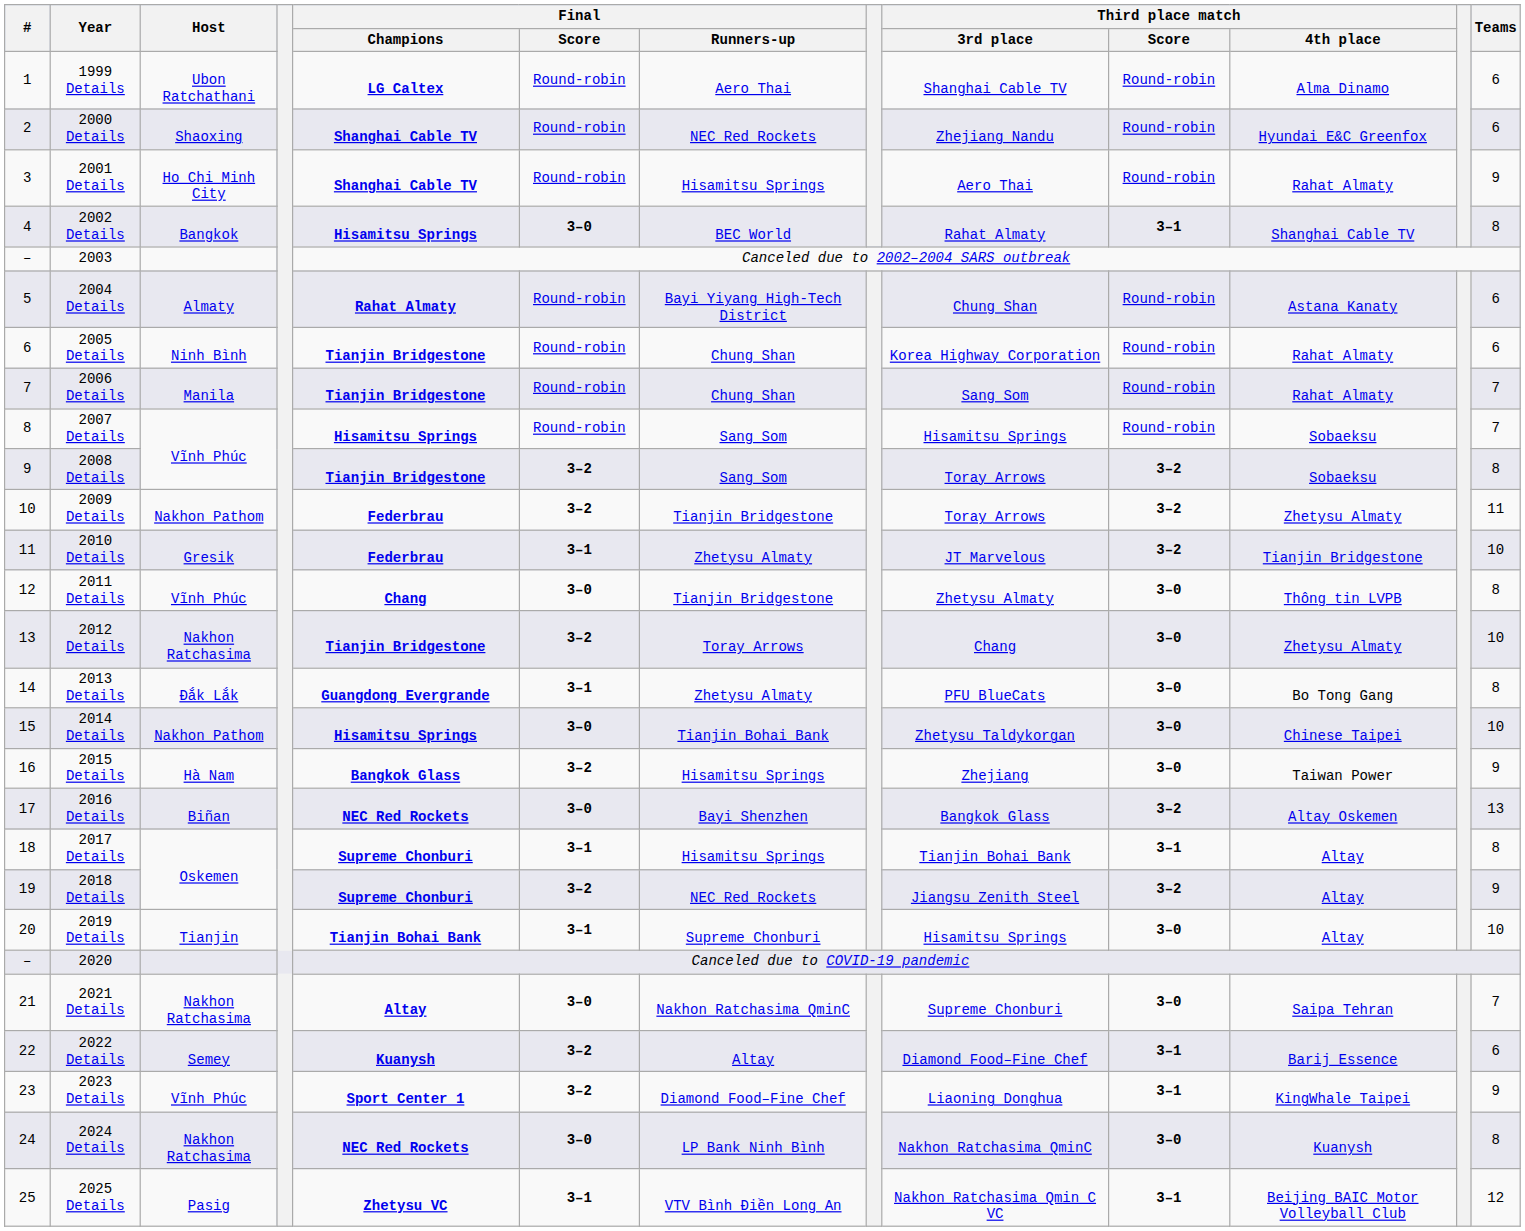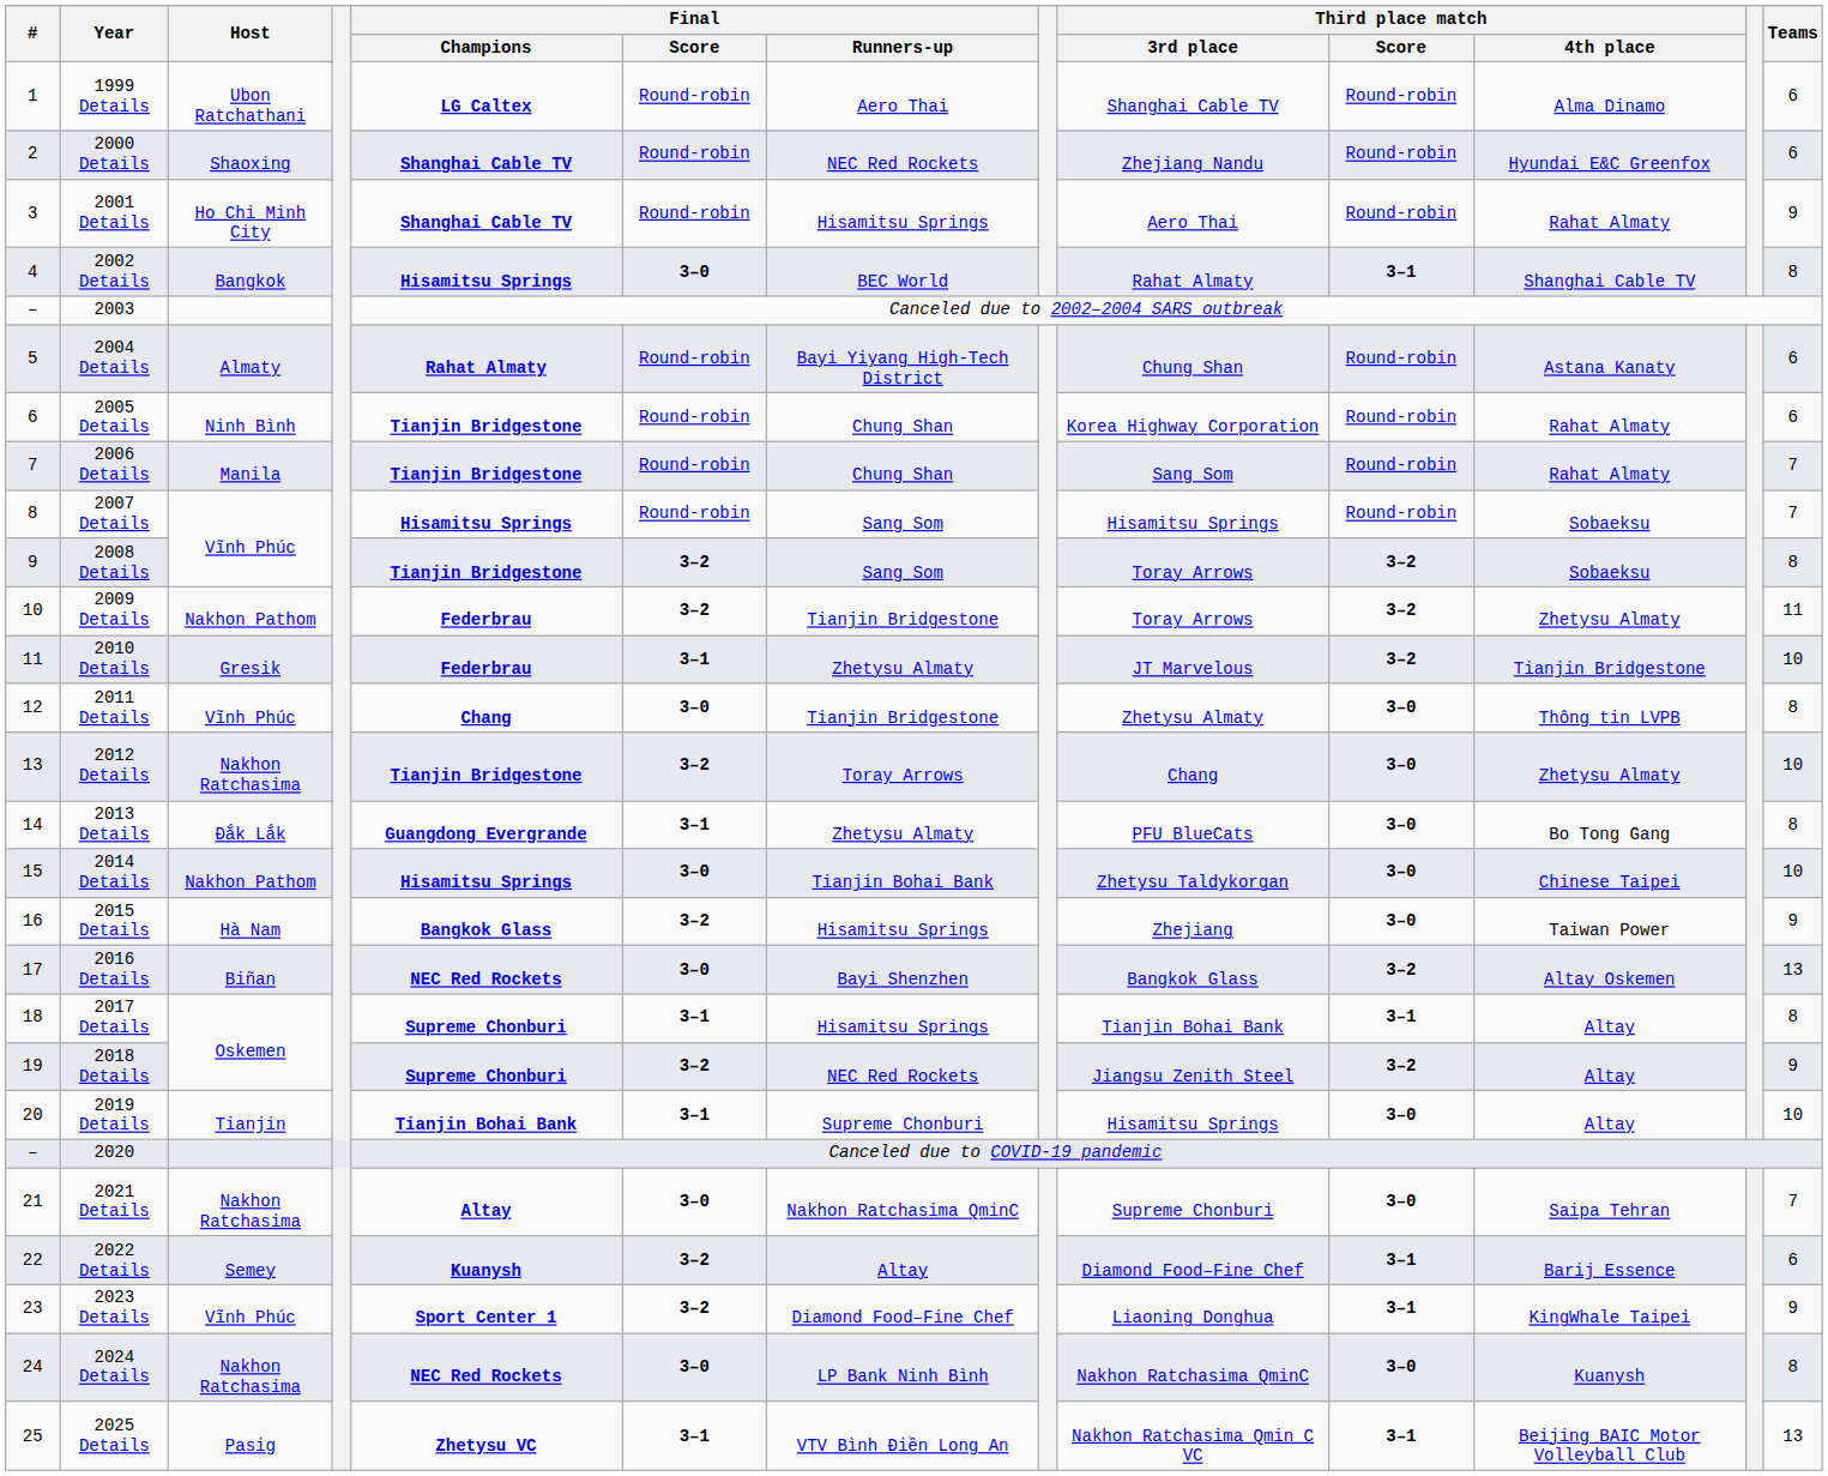 <table class="wikitable" style="font-size:90%; width: 100%; text-align: center;">
 <tr bgcolor=#c1d8ff>
 <th rowspan=2 width=3%>#</th>
 <th rowspan=2 width=6%>Year</th>
 <th rowspan=2 width=9%>Host</th>
 <th width=1% rowspan=29 bgcolor=ffffff></th>
 <th colspan=3>Final</th>
 <th width=1% rowspan=6 bgcolor=ffffff></th>
 <th colspan=3>Third place match</th>
 <th width=1% rowspan=6 bgcolor=#ffffff></th>
 <th rowspan=2 width=3%>Teams</th>
 </tr>
 <tr bgcolor=#efefef>
 <th width=15%>Champions</th>
 <th width=8%>Score</th>
 <th width=15%>Runners-up</th>
 <th width=15%>3rd place</th>
 <th width=8%>Score</th>
 <th width=15%>4th place</th>
 </tr>
 <tr>
 <td>1</td>
 <td>1999<br><a href='#'>Details</a></td>
 <td><br><a href='#'>Ubon Ratchathani</a></td>
 <td><br><strong><a href='#'>LG Caltex</a></strong></td>
 <td><a href='#'>Round-robin</a></td>
 <td><br><a href='#'>Aero Thai</a></td>
 <td><br><a href='#'>Shanghai Cable TV</a></td>
 <td><a href='#'>Round-robin</a></td>
 <td><br><a href='#'>Alma Dinamo</a></td>
 <td>6</td>
 </tr>
 <tr bgcolor=#E8E8F0>
 <td>2</td>
 <td>2000<br><a href='#'>Details</a></td>
 <td><br><a href='#'>Shaoxing</a></td>
 <td><br><strong><a href='#'>Shanghai Cable TV</a></strong></td>
 <td><a href='#'>Round-robin</a></td>
 <td><br><a href='#'>NEC Red Rockets</a></td>
 <td><br><a href='#'>Zhejiang Nandu</a></td>
 <td><a href='#'>Round-robin</a></td>
 <td><br><a href='#'>Hyundai E&C Greenfox</a></td>
 <td>6</td>
 </tr>
 <tr>
 <td>3</td>
 <td>2001<br><a href='#'>Details</a></td>
 <td><br><a href='#'>Ho Chi Minh City</a></td>
 <td><br><strong><a href='#'>Shanghai Cable TV</a></strong></td>
 <td><a href='#'>Round-robin</a></td>
 <td><br><a href='#'>Hisamitsu Springs</a></td>
 <td><br><a href='#'>Aero Thai</a></td>
 <td><a href='#'>Round-robin</a></td>
 <td><br><a href='#'>Rahat Almaty</a></td>
 <td>9</td>
 </tr>
 <tr bgcolor=#E8E8F0>
 <td>4</td>
 <td>2002<br><a href='#'>Details</a></td>
 <td><br><a href='#'>Bangkok</a></td>
 <td><br><strong><a href='#'>Hisamitsu Springs</a></strong></td>
 <td><strong>3–0</strong></td>
 <td><br><a href='#'>BEC World</a></td>
 <td><br><a href='#'>Rahat Almaty</a></td>
 <td><strong>3–1</strong></td>
 <td><br><a href='#'>Shanghai Cable TV</a></td>
 <td>8</td>
 </tr>
 <tr>
 <td>–</td>
 <td>2003</td>
 <td></td>
 <td colspan=9 style="text-align:center"><em>Canceled due to <a href='#'>2002–2004 SARS outbreak</a></em></td>
 </tr>
 <tr bgcolor=#E8E8F0>
 <td>5</td>
 <td>2004<br><a href='#'>Details</a></td>
 <td><br><a href='#'>Almaty</a></td>
 <td><br><strong><a href='#'>Rahat Almaty</a></strong></td>
 <td><a href='#'>Round-robin</a></td>
 <td><br><a href='#'>Bayi Yiyang High-Tech District</a></td>
 <th width=1% rowspan=16 bgcolor=ffffff></th>
 <td><br><a href='#'>Chung Shan</a></td>
 <td><a href='#'>Round-robin</a></td>
 <td><br><a href='#'>Astana Kanaty</a></td>
 <th width=1% rowspan=16 bgcolor=ffffff></th>
 <td>6</td>
 </tr>
 <tr>
 <td>6</td>
 <td>2005<br><a href='#'>Details</a></td>
 <td><br><a href='#'>Ninh Bình</a></td>
 <td><br><strong><a href='#'>Tianjin Bridgestone</a></strong></td>
 <td><a href='#'>Round-robin</a></td>
 <td><br><a href='#'>Chung Shan</a></td>
 <td><br><a href='#'>Korea Highway Corporation</a></td>
 <td><a href='#'>Round-robin</a></td>
 <td><br><a href='#'>Rahat Almaty</a></td>
 <td>6</td>
 </tr>
 <tr bgcolor=#E8E8F0>
 <td>7</td>
 <td>2006<br><a href='#'>Details</a></td>
 <td><br><a href='#'>Manila</a></td>
 <td><br><strong><a href='#'>Tianjin Bridgestone</a></strong></td>
 <td><a href='#'>Round-robin</a></td>
 <td><br><a href='#'>Chung Shan</a></td>
 <td><br><a href='#'>Sang Som</a></td>
 <td><a href='#'>Round-robin</a></td>
 <td><br><a href='#'>Rahat Almaty</a></td>
 <td>7</td>
 </tr>
 <tr>
 <td>8</td>
 <td>2007<br><a href='#'>Details</a></td>
 <td rowspan=2><br><a href='#'>Vĩnh Phúc</a></td>
 <td><br><strong><a href='#'>Hisamitsu Springs</a></strong></td>
 <td><a href='#'>Round-robin</a></td>
 <td><br><a href='#'>Sang Som</a></td>
 <td><br><a href='#'>Hisamitsu Springs</a></td>
 <td><a href='#'>Round-robin</a></td>
 <td><br><a href='#'>Sobaeksu</a></td>
 <td>7</td>
 </tr>
 <tr bgcolor=#E8E8F0>
 <td>9</td>
 <td>2008<br><a href='#'>Details</a></td>
 <td><br><strong><a href='#'>Tianjin Bridgestone</a></strong></td>
 <td><strong>3–2</strong></td>
 <td><br><a href='#'>Sang Som</a></td>
 <td><br><a href='#'>Toray Arrows</a></td>
 <td><strong>3–2</strong></td>
 <td><br><a href='#'>Sobaeksu</a></td>
 <td>8</td>
 </tr>
 <tr>
 <td>10</td>
 <td>2009<br><a href='#'>Details</a></td>
 <td><br><a href='#'>Nakhon Pathom</a></td>
 <td><br><strong><a href='#'>Federbrau</a></strong></td>
 <td><strong>3–2</strong></td>
 <td><br><a href='#'>Tianjin Bridgestone</a></td>
 <td><br><a href='#'>Toray Arrows</a></td>
 <td><strong>3–2</strong></td>
 <td><br><a href='#'>Zhetysu Almaty</a></td>
 <td>11</td>
 </tr>
 <tr bgcolor=#E8E8F0>
 <td>11</td>
 <td>2010<br><a href='#'>Details</a></td>
 <td><br><a href='#'>Gresik</a></td>
 <td><br><strong><a href='#'>Federbrau</a></strong></td>
 <td><strong>3–1</strong></td>
 <td><br><a href='#'>Zhetysu Almaty</a></td>
 <td><br><a href='#'>JT Marvelous</a></td>
 <td><strong>3–2</strong></td>
 <td><br><a href='#'>Tianjin Bridgestone</a></td>
 <td>10</td>
 </tr>
 <tr>
 <td>12</td>
 <td>2011<br><a href='#'>Details</a></td>
 <td><br><a href='#'>Vĩnh Phúc</a></td>
 <td><br><strong><a href='#'>Chang</a></strong></td>
 <td><strong>3–0</strong></td>
 <td><br><a href='#'>Tianjin Bridgestone</a></td>
 <td><br><a href='#'>Zhetysu Almaty</a></td>
 <td><strong>3–0</strong></td>
 <td><br><a href='#'>Thông tin LVPB</a></td>
 <td>8</td>
 </tr>
 <tr bgcolor=#E8E8F0>
 <td>13</td>
 <td>2012<br><a href='#'>Details</a></td>
 <td><br><a href='#'>Nakhon Ratchasima</a></td>
 <td><br><strong><a href='#'>Tianjin Bridgestone</a></strong></td>
 <td><strong>3–2</strong></td>
 <td><br><a href='#'>Toray Arrows</a></td>
 <td><br><a href='#'>Chang</a></td>
 <td><strong>3–0</strong></td>
 <td><br><a href='#'>Zhetysu Almaty</a></td>
 <td>10</td>
 </tr>
 <tr>
 <td>14</td>
 <td>2013<br><a href='#'>Details</a></td>
 <td><br><a href='#'>Đắk Lắk</a></td>
 <td><br><strong><a href='#'>Guangdong Evergrande</a></strong></td>
 <td><strong>3–1</strong></td>
 <td><br><a href='#'>Zhetysu Almaty</a></td>
 <td><br><a href='#'>PFU BlueCats</a></td>
 <td><strong>3–0</strong></td>
 <td><br>Bo Tong Gang</td>
 <td>8</td>
 </tr>
 <tr bgcolor=#E8E8F0>
 <td>15</td>
 <td>2014<br><a href='#'>Details</a></td>
 <td><br><a href='#'>Nakhon Pathom</a></td>
 <td><br><strong><a href='#'>Hisamitsu Springs</a></strong></td>
 <td><strong>3–0</strong></td>
 <td><br><a href='#'>Tianjin Bohai Bank</a></td>
 <td><br><a href='#'>Zhetysu Taldykorgan</a></td>
 <td><strong>3–0</strong></td>
 <td><br><a href='#'>Chinese Taipei</a></td>
 <td>10</td>
 </tr>
 <tr>
 <td>16</td>
 <td>2015<br><a href='#'>Details</a></td>
 <td><br><a href='#'>Hà Nam</a></td>
 <td><br><strong><a href='#'>Bangkok Glass</a></strong></td>
 <td><strong>3–2</strong></td>
 <td><br><a href='#'>Hisamitsu Springs</a></td>
 <td><br><a href='#'>Zhejiang</a></td>
 <td><strong>3–0</strong></td>
 <td><br>Taiwan Power</td>
 <td>9</td>
 </tr>
 <tr bgcolor=#E8E8F0>
 <td>17</td>
 <td>2016<br><a href='#'>Details</a></td>
 <td><br><a href='#'>Biñan</a></td>
 <td><br><strong><a href='#'>NEC Red Rockets</a></strong></td>
 <td><strong>3–0</strong></td>
 <td><br><a href='#'>Bayi Shenzhen</a></td>
 <td><br><a href='#'>Bangkok Glass</a></td>
 <td><strong>3–2</strong></td>
 <td><br><a href='#'>Altay Oskemen</a></td>
 <td>13</td>
 </tr>
 <tr>
 <td>18</td>
 <td>2017<br><a href='#'>Details</a></td>
 <td rowspan=2><br><a href='#'>Oskemen</a></td>
 <td><br><strong><a href='#'>Supreme Chonburi</a></strong></td>
 <td><strong>3–1</strong></td>
 <td><br><a href='#'>Hisamitsu Springs</a></td>
 <td><br><a href='#'>Tianjin Bohai Bank</a></td>
 <td><strong>3–1</strong></td>
 <td><br><a href='#'>Altay</a></td>
 <td>8</td>
 </tr>
 <tr bgcolor=#E8E8F0>
 <td>19</td>
 <td>2018<br><a href='#'>Details</a></td>
 <td><br><strong><a href='#'>Supreme Chonburi</a></strong></td>
 <td><strong>3–2</strong></td>
 <td><br><a href='#'>NEC Red Rockets</a></td>
 <td><br><a href='#'>Jiangsu Zenith Steel</a></td>
 <td><strong>3–2</strong></td>
 <td><br><a href='#'>Altay</a></td>
 <td>9</td>
 </tr>
 <tr>
 <td>20</td>
 <td>2019<br><a href='#'>Details</a></td>
 <td><br><a href='#'>Tianjin</a></td>
 <td><br><strong><a href='#'>Tianjin Bohai Bank</a></strong></td>
 <td><strong>3–1</strong></td>
 <td><br><a href='#'>Supreme Chonburi</a></td>
 <td><br><a href='#'>Hisamitsu Springs</a></td>
 <td><strong>3–0</strong></td>
 <td><br><a href='#'>Altay</a></td>
 <td>10</td>
 </tr>
 <tr bgcolor=#E8E8F0>
 <td>–</td>
 <td>2020</td>
 <td colspan=11 style="text-align:center"><em>Canceled due to <a href='#'>COVID-19 pandemic</a></em></td>
 </tr>
 <tr>
 <td>21</td>
 <td>2021<br><a href='#'>Details</a></td>
 <td><br><a href='#'>Nakhon Ratchasima</a></td>
 <td><br><strong><a href='#'>Altay</a></strong></td>
 <td><strong>3–0</strong></td>
 <td><br><a href='#'>Nakhon Ratchasima QminC</a></td>
 <th width=1% rowspan=16 bgcolor=ffffff></th>
 <td><br><a href='#'>Supreme Chonburi</a></td>
 <td><strong>3–0</strong></td>
 <td><br><a href='#'>Saipa Tehran</a></td>
 <th width=1% rowspan=16 bgcolor=ffffff></th>
 <td>7</td>
 </tr>
 <tr bgcolor=#E8E8F0>
 <td>22</td>
 <td>2022<br><a href='#'>Details</a></td>
 <td><br><a href='#'>Semey</a></td>
 <td><br><strong><a href='#'>Kuanysh</a></strong></td>
 <td><strong>3–2</strong></td>
 <td><br><a href='#'>Altay</a></td>
 <td><br><a href='#'>Diamond Food–Fine Chef</a></td>
 <td><strong>3–1</strong></td>
 <td><br><a href='#'>Barij Essence</a></td>
 <td>6</td>
 </tr>
 <tr>
 <td>23</td>
 <td>2023<br><a href='#'>Details</a></td>
 <td><br><a href='#'>Vĩnh Phúc</a></td>
 <td><br><strong><a href='#'>Sport Center 1</a></strong></td>
 <td><strong>3–2</strong></td>
 <td><br><a href='#'>Diamond Food–Fine Chef</a></td>
 <td><br><a href='#'>Liaoning Donghua</a></td>
 <td><strong>3–1</strong></td>
 <td><br><a href='#'>KingWhale Taipei</a></td>
 <td>9</td>
 </tr>
 <tr bgcolor=#E8E8F0>
 <td>24</td>
 <td>2024<br><a href='#'>Details</a></td>
 <td><br><a href='#'>Nakhon Ratchasima</a></td>
 <td><br><strong><a href='#'>NEC Red Rockets</a></strong></td>
 <td><strong>3–0</strong></td>
 <td><br><a href='#'>LP Bank Ninh Bình</a></td>
 <td><br><a href='#'>Nakhon Ratchasima QminC</a></td>
 <td align="center"><strong>3–0</strong></td>
 <td><br><a href='#'>Kuanysh</a></td>
 <td>8</td>
 </tr>
 <tr>
 <td>25</td>
 <td>2025<br><a href='#'>Details</a></td>
 <td><br><a href='#'>Pasig</a></td>
 <td><br><strong><a href='#'>Zhetysu VC</a></strong></td>
 <td align="center"><strong>3–1</strong></td>
 <td><br><a href='#'>VTV Bình Điền Long An</a></td>
 <td><br><a href='#'>Nakhon Ratchasima Qmin C VC</a></td>
 <td align="center"><strong>3–1</strong></td>
 <td><br><a href='#'>Beijing BAIC Motor Volleyball Club</a></td>
-<td>12</td>
+<td>13</td>
 </tr>
 </table>
